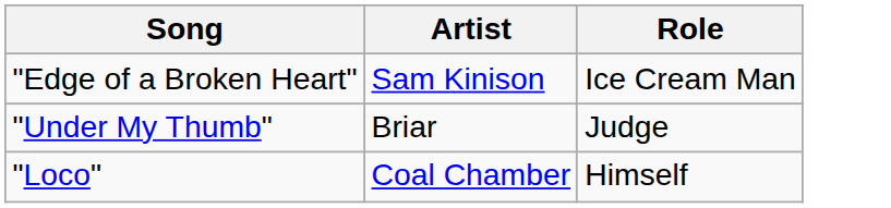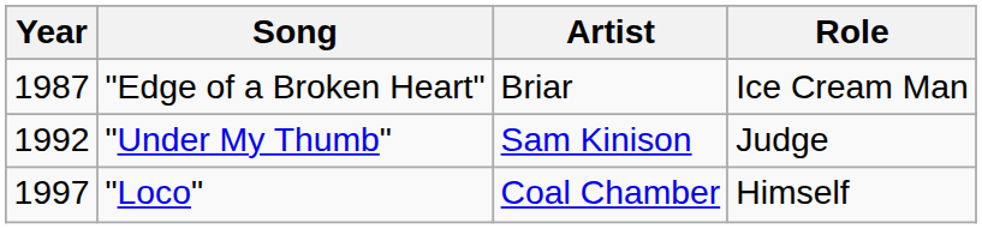 <table class="wikitable sortable">
 <tr>
+<th>Year</th>
 <th>Song</th>
 <th>Artist</th>
 <th>Role</th>
 </tr>
 <tr>
+<td>1987</td>
 <td>"Edge of a Broken Heart"</td>
-<td><a href='#'>Sam Kinison</a></td>
+<td>Briar</td>
 <td>Ice Cream Man</td>
 </tr>
 <tr>
+<td>1992</td>
 <td>"<a href='#'>Under My Thumb</a>"</td>
-<td>Briar</td>
+<td><a href='#'>Sam Kinison</a></td>
 <td>Judge</td>
 </tr>
 <tr>
+<td>1997</td>
 <td>"<a href='#'>Loco</a>"</td>
 <td><a href='#'>Coal Chamber</a></td>
 <td>Himself</td>
 </tr>
 </table>
